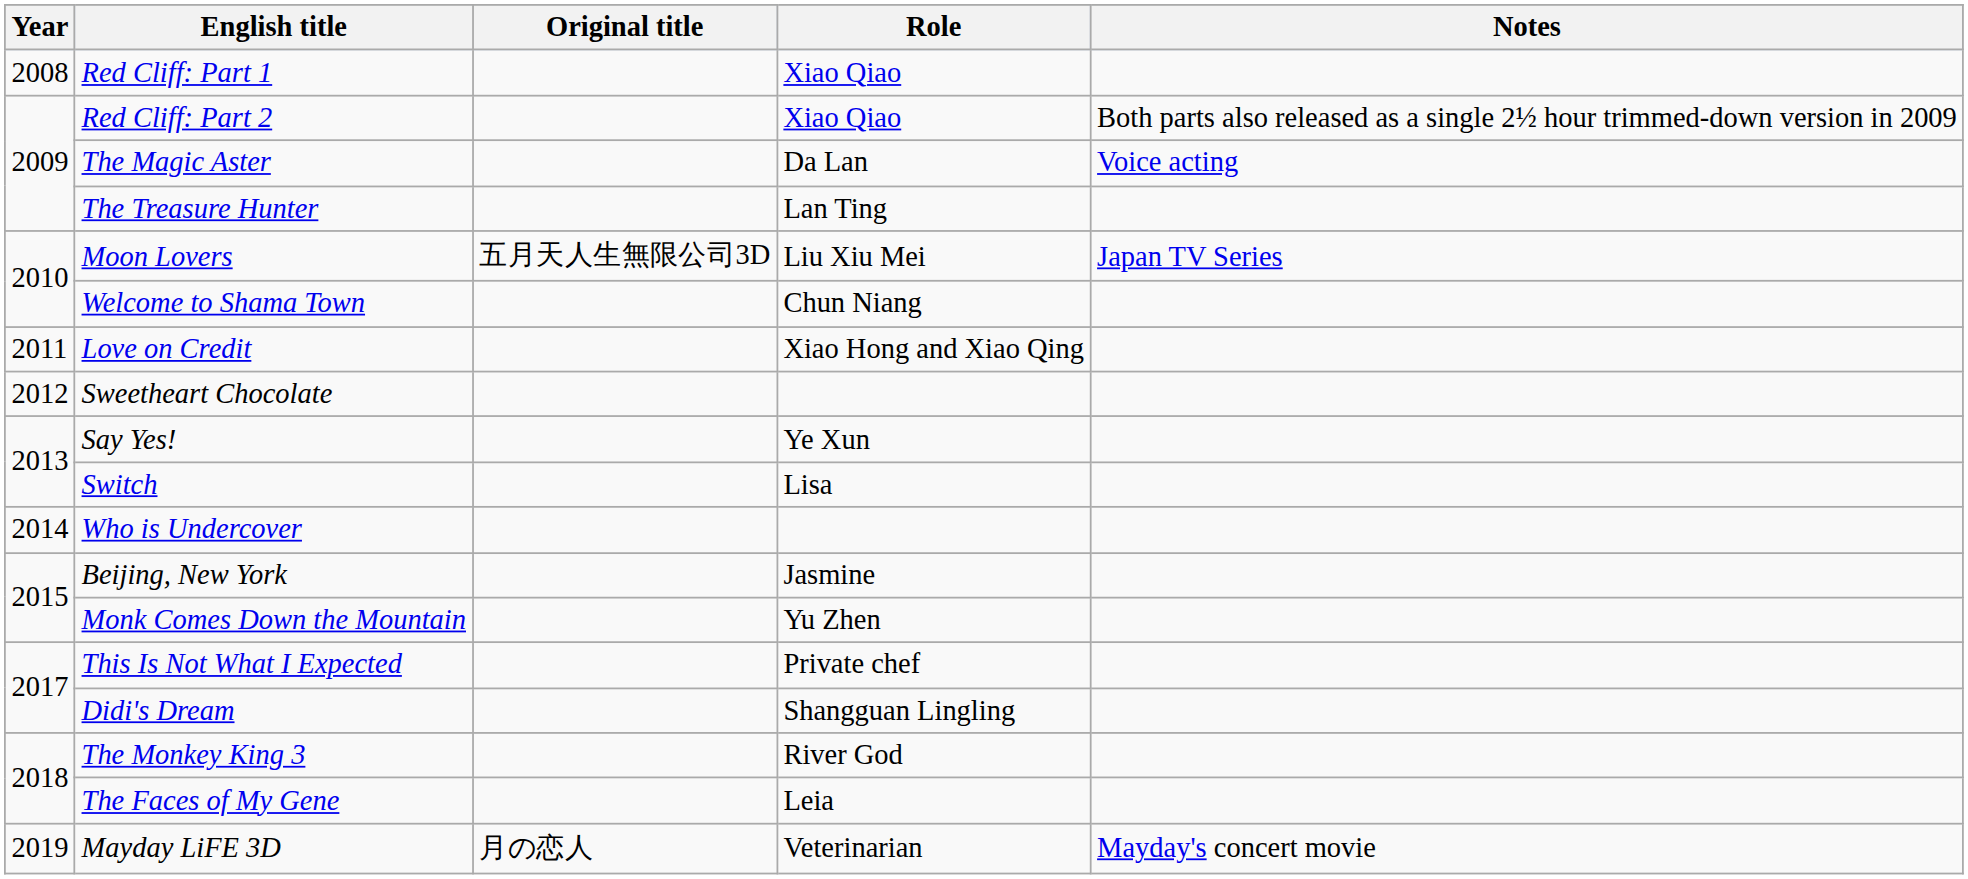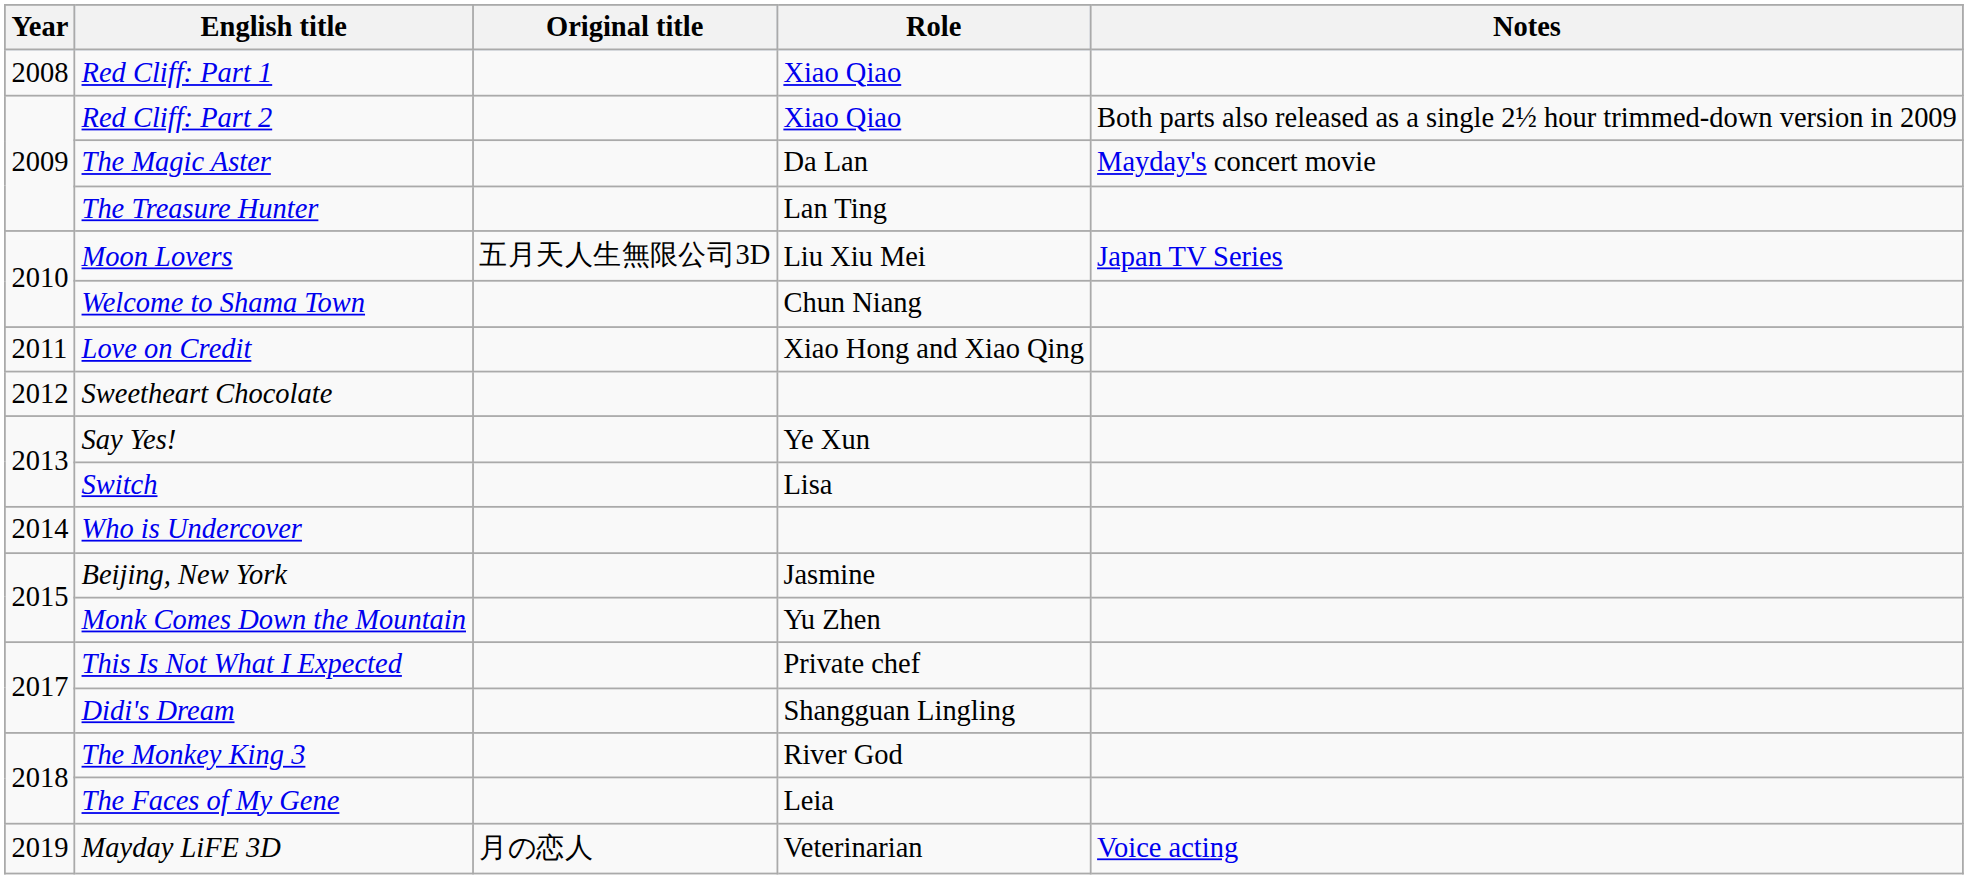 <table class="wikitable sortable">
 <tr style="background:#B0C4DE; text-align:center;">
 <th>Year</th>
 <th>English title</th>
 <th>Original title</th>
 <th>Role</th>
 <th class="unsortable">Notes</th>
 </tr>
 <tr>
 <td>2008</td>
 <td><em><a href='#'>Red Cliff: Part 1</a></em></td>
 <td></td>
 <td><a href='#'>Xiao Qiao</a></td>
 <td></td>
 </tr>
 <tr>
 <td rowspan="3">2009</td>
 <td><em><a href='#'>Red Cliff: Part 2</a></em></td>
 <td></td>
 <td><a href='#'>Xiao Qiao</a></td>
 <td>Both parts also released as a single 2½ hour trimmed-down version in 2009</td>
 </tr>
 <tr>
 <td><em><a href='#'>The Magic Aster</a></em></td>
 <td></td>
 <td>Da Lan</td>
-<td><a href='#'>Voice acting</a></td>
+<td><a href='#'>Mayday's</a> concert movie</td>
 </tr>
 <tr>
 <td><em><a href='#'>The Treasure Hunter</a></em></td>
 <td></td>
 <td>Lan Ting</td>
 <td></td>
 </tr>
 <tr>
 <td rowspan="2">2010</td>
 <td><em><a href='#'>Moon Lovers</a></em></td>
 <td>五月天人生無限公司3D</td>
 <td>Liu Xiu Mei</td>
 <td><a href='#'>Japan TV Series</a></td>
 </tr>
 <tr>
 <td><em><a href='#'>Welcome to Shama Town</a></em></td>
 <td></td>
 <td>Chun Niang</td>
 <td></td>
 </tr>
 <tr>
 <td>2011</td>
 <td><em><a href='#'>Love on Credit</a></em></td>
 <td></td>
 <td>Xiao Hong and Xiao Qing</td>
 <td></td>
 </tr>
 <tr>
 <td rowspan="1">2012</td>
 <td><em>Sweetheart Chocolate</em></td>
 <td></td>
 <td></td>
 <td></td>
 </tr>
 <tr>
 <td rowspan="2">2013</td>
 <td><em>Say Yes!</em></td>
 <td></td>
 <td>Ye Xun</td>
 <td></td>
 </tr>
 <tr>
 <td><em><a href='#'>Switch</a></em></td>
 <td></td>
 <td>Lisa</td>
 <td></td>
 </tr>
 <tr>
 <td>2014</td>
 <td><em><a href='#'>Who is Undercover</a></em></td>
 <td></td>
 <td></td>
 <td></td>
 </tr>
 <tr>
 <td rowspan="2">2015</td>
 <td><em>Beijing, New York</em></td>
 <td></td>
 <td>Jasmine</td>
 <td></td>
 </tr>
 <tr>
 <td><em><a href='#'>Monk Comes Down the Mountain</a></em></td>
 <td></td>
 <td>Yu Zhen</td>
 <td></td>
 </tr>
 <tr>
 <td rowspan="2">2017</td>
 <td><em><a href='#'>This Is Not What I Expected</a></em></td>
 <td></td>
 <td>Private chef</td>
 <td></td>
 </tr>
 <tr>
 <td><em><a href='#'>Didi's Dream</a></em></td>
 <td></td>
 <td>Shangguan Lingling</td>
 <td></td>
 </tr>
 <tr>
 <td rowspan="2">2018</td>
 <td><em><a href='#'>The Monkey King 3</a></em></td>
 <td></td>
 <td>River God</td>
 <td></td>
 </tr>
 <tr>
 <td><em><a href='#'>The Faces of My Gene</a></em></td>
 <td></td>
 <td>Leia</td>
 <td></td>
 </tr>
 <tr>
 <td rowspan="1">2019</td>
 <td><em>Mayday LiFE 3D</em></td>
 <td>月の恋人</td>
 <td>Veterinarian</td>
-<td><a href='#'>Mayday's</a> concert movie</td>
+<td><a href='#'>Voice acting</a></td>
 </tr>
 </table>
